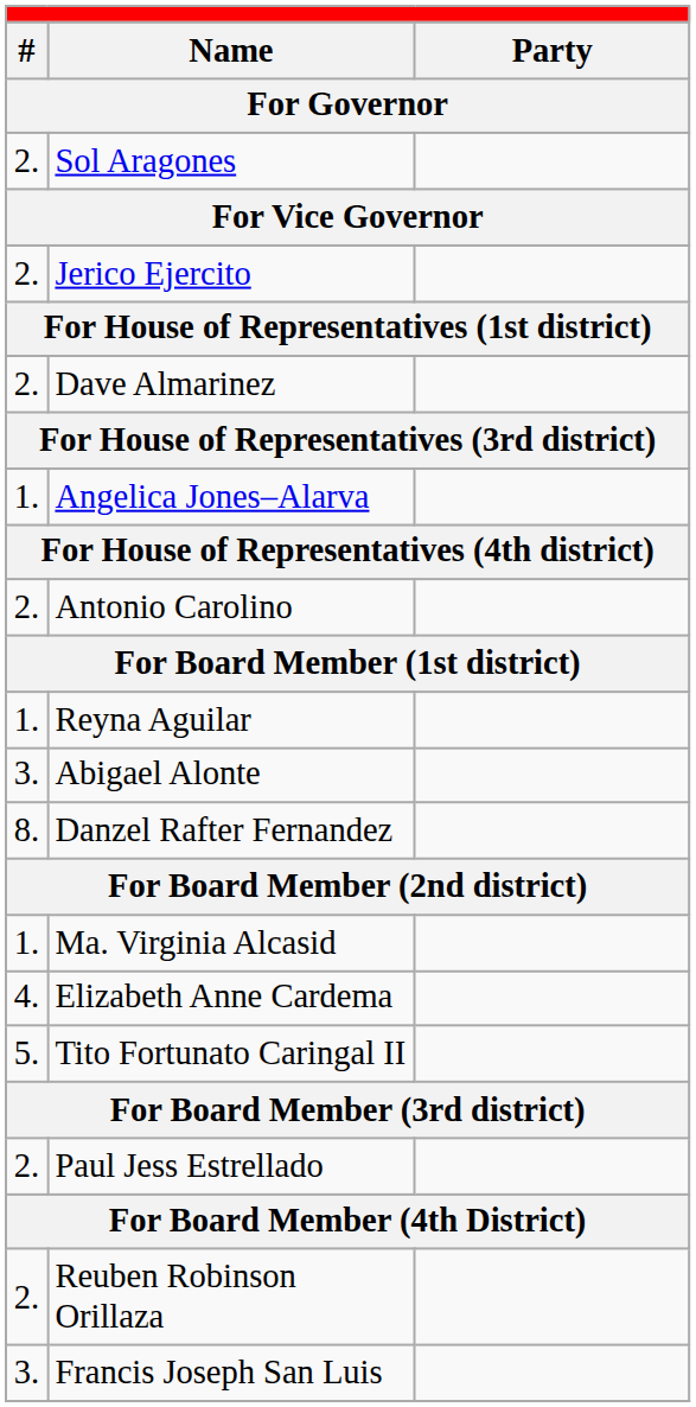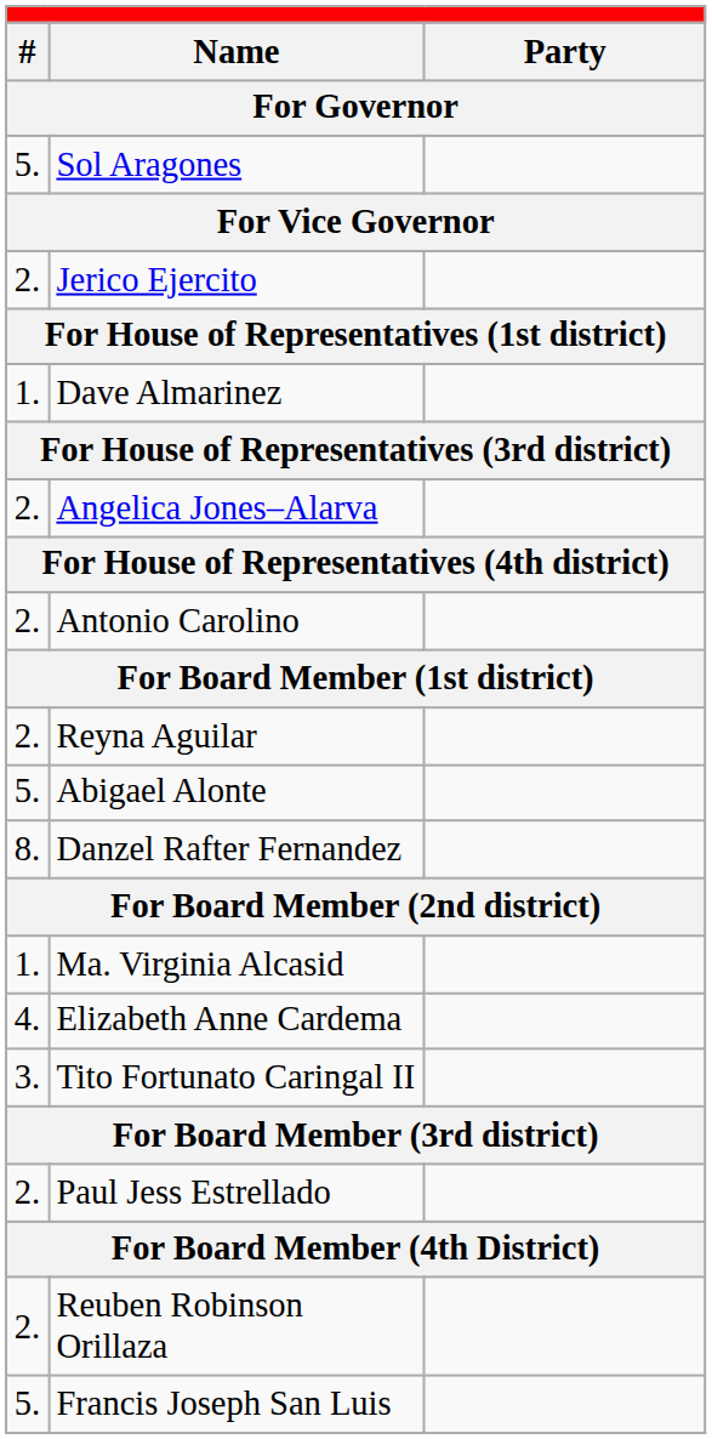 <table class="wikitable" style="font-size:90%">
 <tr>
 <td colspan="5" bgcolor=#fd0003></td>
 </tr>
 <tr>
 <th>#</th>
 <th width=150px>Name</th>
 <th colspan=2 width=110px>Party</th>
 </tr>
 <tr>
 <th colspan="5">For Governor</th>
 </tr>
 <tr>
-<td>2.</td>
+<td>5.</td>
 <td><a href='#'>Sol Aragones</a></td>
 <td></td>
 </tr>
 <tr>
 <th colspan="5">For Vice Governor</th>
 </tr>
 <tr>
 <td>2.</td>
 <td><a href='#'>Jerico Ejercito</a></td>
 <td></td>
 </tr>
 <tr>
 <th colspan="5">For House of Representatives (1st district)</th>
 </tr>
 <tr>
-<td>2.</td>
+<td>1.</td>
 <td>Dave Almarinez</td>
 <td></td>
 </tr>
 <tr>
 <th colspan="5">For House of Representatives (3rd district)</th>
 </tr>
 <tr>
-<td>1.</td>
+<td>2.</td>
 <td><a href='#'>Angelica Jones–Alarva</a></td>
 <td></td>
 </tr>
 <tr>
 <th colspan="5">For House of Representatives (4th district)</th>
 </tr>
 <tr>
 <td>2.</td>
 <td>Antonio Carolino</td>
 <td></td>
 </tr>
 <tr>
 <th colspan="5">For Board Member (1st district)</th>
 </tr>
 <tr>
-<td>1.</td>
+<td>2.</td>
 <td>Reyna Aguilar</td>
 <td></td>
 </tr>
 <tr>
-<td>3.</td>
+<td>5.</td>
 <td>Abigael Alonte</td>
 <td></td>
 </tr>
 <tr>
 <td>8.</td>
 <td>Danzel Rafter Fernandez</td>
 <td></td>
 </tr>
 <tr>
 <th colspan="5">For Board Member (2nd district)</th>
 </tr>
 <tr>
 <td>1.</td>
 <td>Ma. Virginia Alcasid</td>
 <td></td>
 </tr>
 <tr>
 <td>4.</td>
 <td>Elizabeth Anne Cardema</td>
 <td></td>
 </tr>
 <tr>
-<td>5.</td>
+<td>3.</td>
 <td>Tito Fortunato Caringal II</td>
 <td></td>
 </tr>
 <tr>
 <th colspan="5">For Board Member (3rd district)</th>
 </tr>
 <tr>
 <td>2.</td>
 <td>Paul Jess Estrellado</td>
 <td></td>
 </tr>
 <tr>
 <th colspan="5">For Board Member (4th District)</th>
 </tr>
 <tr>
 <td>2.</td>
 <td>Reuben Robinson Orillaza</td>
 <td></td>
 </tr>
 <tr>
-<td>3.</td>
+<td>5.</td>
 <td>Francis Joseph San Luis</td>
 <td></td>
 </tr>
 <tr>
 </tr>
 </table>
